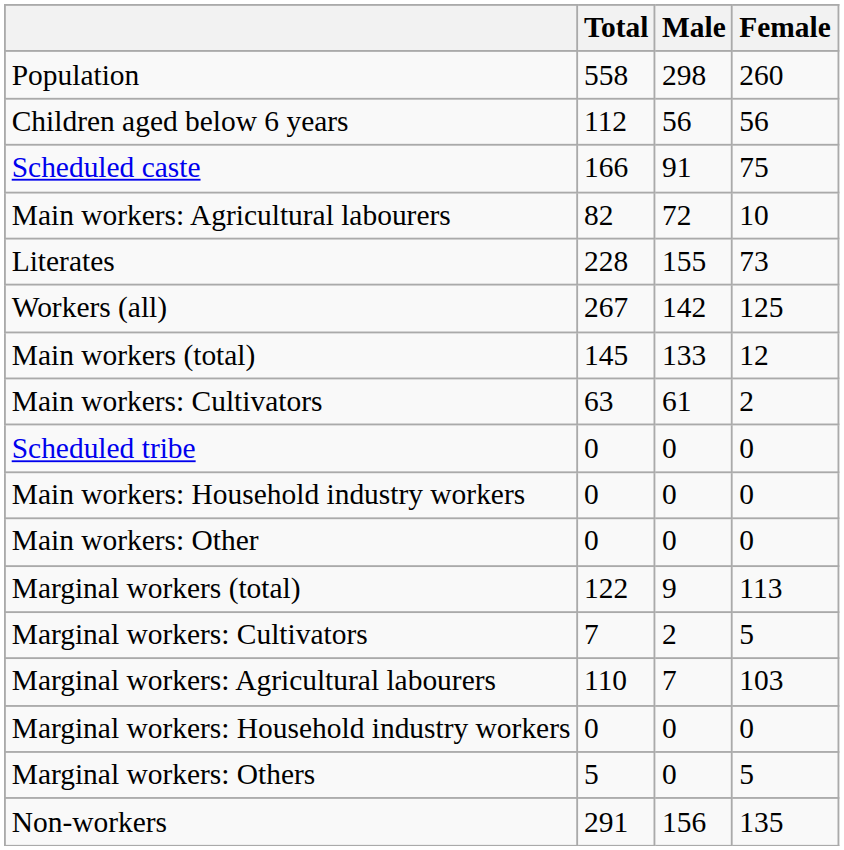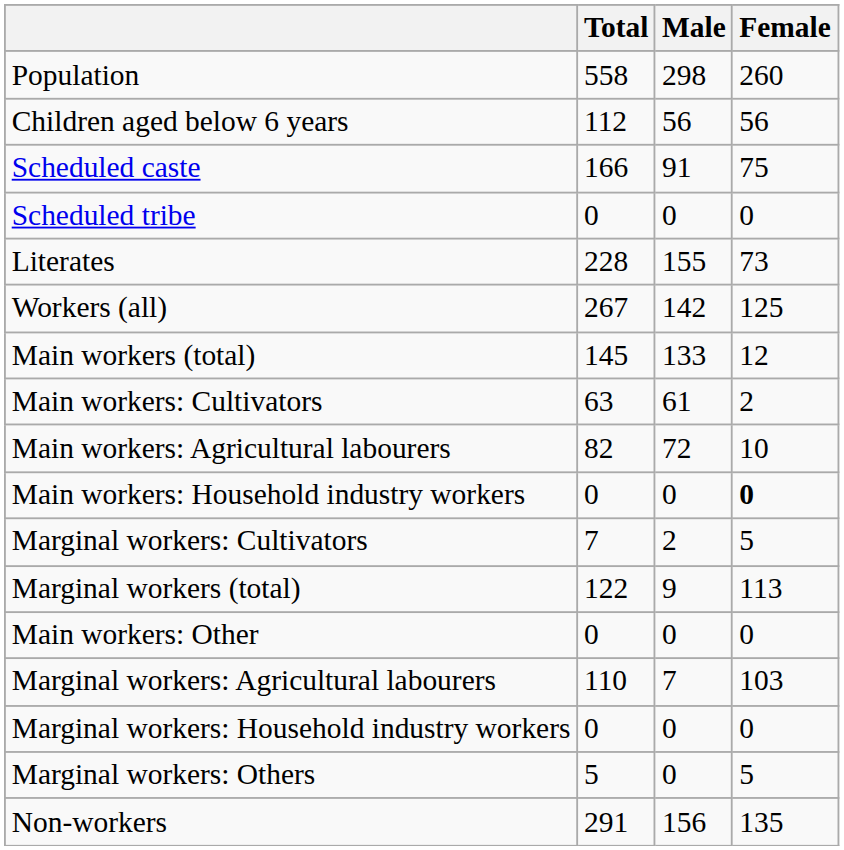 <table class="wikitable sortable">
 <tr>
 <th></th>
 <th>Total</th>
 <th>Male</th>
 <th>Female</th>
 </tr>
 <tr>
 <td>Population</td>
 <td>558</td>
 <td>298</td>
 <td>260</td>
 </tr>
 <tr>
 <td>Children aged below 6 years</td>
 <td>112</td>
 <td>56</td>
 <td>56</td>
 </tr>
 <tr>
 <td><a href='#'>Scheduled caste</a></td>
 <td>166</td>
 <td>91</td>
 <td>75</td>
 </tr>
 <tr>
-<td>Main workers: Agricultural labourers</td>
-<td>82</td>
-<td>72</td>
-<td>10</td>
+<td><a href='#'>Scheduled tribe</a></td>
+<td>0</td>
+<td>0</td>
+<td>0</td>
 </tr>
 <tr>
 <td>Literates</td>
 <td>228</td>
 <td>155</td>
 <td>73</td>
 </tr>
 <tr>
 <td>Workers (all)</td>
 <td>267</td>
 <td>142</td>
 <td>125</td>
 </tr>
 <tr>
 <td>Main workers (total)</td>
 <td>145</td>
 <td>133</td>
 <td>12</td>
 </tr>
 <tr>
 <td>Main workers: Cultivators</td>
 <td>63</td>
 <td>61</td>
 <td>2</td>
 </tr>
 <tr>
-<td><a href='#'>Scheduled tribe</a></td>
-<td>0</td>
-<td>0</td>
-<td>0</td>
+<td>Main workers: Agricultural labourers</td>
+<td>82</td>
+<td>72</td>
+<td>10</td>
 </tr>
 <tr>
 <td>Main workers: Household industry workers</td>
 <td>0</td>
 <td>0</td>
-<td>0</td>
+<td><strong>0</strong></td>
 </tr>
 <tr>
-<td>Main workers: Other</td>
-<td>0</td>
-<td>0</td>
-<td>0</td>
+<td>Marginal workers: Cultivators</td>
+<td>7</td>
+<td>2</td>
+<td>5</td>
 </tr>
 <tr>
 <td>Marginal workers (total)</td>
 <td>122</td>
 <td>9</td>
 <td>113</td>
 </tr>
 <tr>
-<td>Marginal workers: Cultivators</td>
-<td>7</td>
-<td>2</td>
-<td>5</td>
+<td>Main workers: Other</td>
+<td>0</td>
+<td>0</td>
+<td>0</td>
 </tr>
 <tr>
 <td>Marginal workers: Agricultural labourers</td>
 <td>110</td>
 <td>7</td>
 <td>103</td>
 </tr>
 <tr>
 <td>Marginal workers: Household industry workers</td>
 <td>0</td>
 <td>0</td>
 <td>0</td>
 </tr>
 <tr>
 <td>Marginal workers: Others</td>
 <td>5</td>
 <td>0</td>
 <td>5</td>
 </tr>
 <tr>
 <td>Non-workers</td>
 <td>291</td>
 <td>156</td>
 <td>135</td>
 </tr>
 </table>
